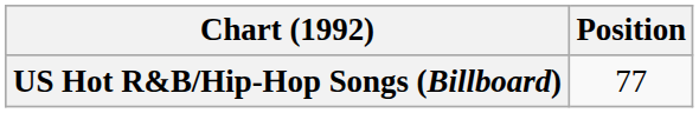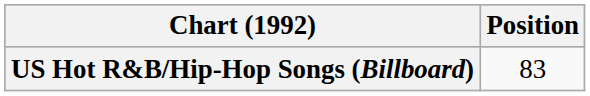 <table class="wikitable plainrowheaders" style="text-align:center">
 <tr>
 <th scope="col">Chart (1992)</th>
 <th scope="col">Position</th>
 </tr>
 <tr>
 <th scope="row">US Hot R&B/Hip-Hop Songs (<em>Billboard</em>)</th>
-<td>77</td>
+<td>83</td>
 </tr>
 </table>
